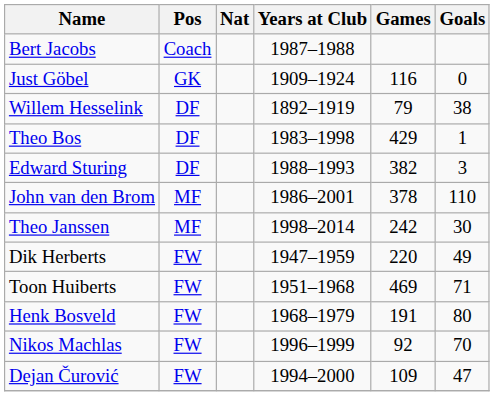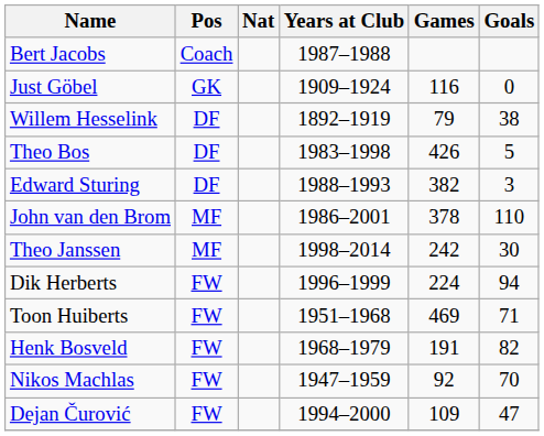 <table class="wikitable" style="text-align: center">
 <tr>
 <th>Name</th>
 <th>Pos</th>
 <th>Nat</th>
 <th>Years at Club</th>
 <th>Games</th>
 <th>Goals</th>
 </tr>
 <tr>
 <td align="left"><a href='#'>Bert Jacobs</a></td>
 <td><a href='#'>Coach</a></td>
 <td></td>
 <td>1987–1988</td>
 <td></td>
 <td></td>
 </tr>
 <tr>
 <td align="left"><a href='#'>Just Göbel</a></td>
 <td><a href='#'>GK</a></td>
 <td></td>
 <td>1909–1924</td>
 <td>116</td>
 <td>0</td>
 </tr>
 <tr>
 <td align="left"><a href='#'>Willem Hesselink</a></td>
 <td><a href='#'>DF</a></td>
 <td></td>
 <td>1892–1919</td>
 <td>79</td>
 <td>38</td>
 </tr>
 <tr>
 <td align="left"><a href='#'>Theo Bos</a></td>
 <td><a href='#'>DF</a></td>
 <td></td>
 <td>1983–1998</td>
-<td>429</td>
-<td>1</td>
+<td>426</td>
+<td>5</td>
 </tr>
 <tr>
 <td align="left"><a href='#'>Edward Sturing</a></td>
 <td><a href='#'>DF</a></td>
 <td></td>
 <td>1988–1993</td>
 <td>382</td>
 <td>3</td>
 </tr>
 <tr>
 <td align="left"><a href='#'>John van den Brom</a></td>
 <td><a href='#'>MF</a></td>
 <td></td>
 <td>1986–2001</td>
 <td>378</td>
 <td>110</td>
 </tr>
 <tr>
 <td align="left"><a href='#'>Theo Janssen</a></td>
 <td><a href='#'>MF</a></td>
 <td></td>
 <td>1998–2014</td>
 <td>242</td>
 <td>30</td>
 </tr>
 <tr>
 <td align="left">Dik Herberts</td>
 <td><a href='#'>FW</a></td>
 <td></td>
-<td>1947–1959</td>
-<td>220</td>
-<td>49</td>
+<td>1996–1999</td>
+<td>224</td>
+<td>94</td>
 </tr>
 <tr>
 <td align="left">Toon Huiberts</td>
 <td><a href='#'>FW</a></td>
 <td></td>
 <td>1951–1968</td>
 <td>469</td>
 <td>71</td>
 </tr>
 <tr>
 <td align="left"><a href='#'>Henk Bosveld</a></td>
 <td><a href='#'>FW</a></td>
 <td></td>
 <td>1968–1979</td>
 <td>191</td>
-<td>80</td>
+<td>82</td>
 </tr>
 <tr>
 <td align="left"><a href='#'>Nikos Machlas</a></td>
 <td><a href='#'>FW</a></td>
 <td></td>
-<td>1996–1999</td>
+<td>1947–1959</td>
 <td>92</td>
 <td>70</td>
 </tr>
 <tr>
 <td align="left"><a href='#'>Dejan Čurović</a></td>
 <td><a href='#'>FW</a></td>
 <td></td>
 <td>1994–2000</td>
 <td>109</td>
 <td>47</td>
 </tr>
 <tr>
 </tr>
 </table>
